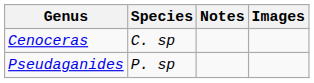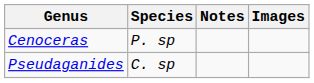 <table class="wikitable">
 <tr>
 <th>Genus</th>
 <th>Species</th>
 <th>Notes</th>
 <th>Images</th>
 </tr>
 <tr>
 <td><em><a href='#'>Cenoceras</a></em></td>
-<td><em>C. sp</em></td>
+<td><em>P. sp</em></td>
 <td></td>
 <td></td>
 </tr>
 <tr>
 <td><em><a href='#'>Pseudaganides</a></em></td>
-<td><em>P. sp</em></td>
+<td><em>C. sp</em></td>
 <td></td>
 <td></td>
 </tr>
 </table>
